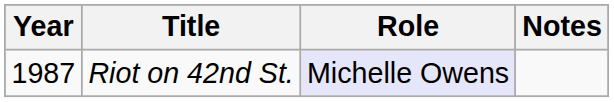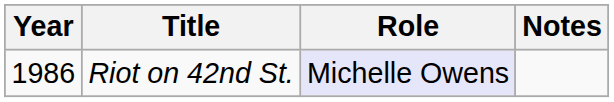 <table class="wikitable sortable">
 <tr>
 <th>Year</th>
 <th>Title</th>
 <th>Role</th>
 <th>Notes</th>
 </tr>
 <tr>
-<td>1987</td>
+<td>1986</td>
 <td><em>Riot on 42nd St.</em></td>
 <td style="background: lavender;">Michelle Owens</td>
 <td></td>
 </tr>
 </table>
